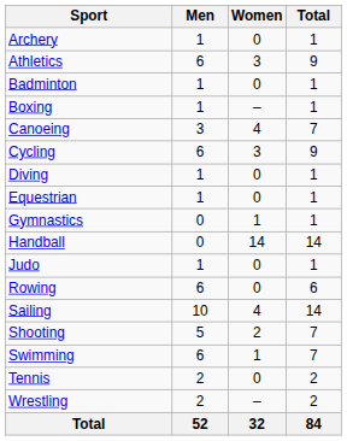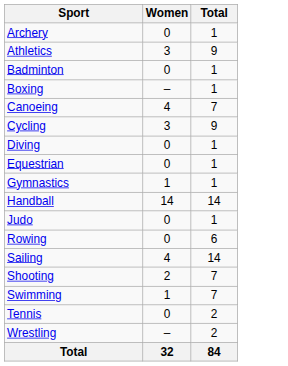 <table class="wikitable sortable" style="text-align:center;">
 <tr>
 <th width=180>Sport</th>
-<th width=55>Men</th>
 <th width=55>Women</th>
 <th width=55>Total</th>
 </tr>
 <tr>
 <td align=left><a href='#'>Archery</a></td>
-<td>1</td>
 <td>0</td>
 <td>1</td>
 </tr>
 <tr>
 <td align=left><a href='#'>Athletics</a></td>
-<td>6</td>
 <td>3</td>
 <td>9</td>
 </tr>
 <tr>
 <td align=left><a href='#'>Badminton</a></td>
-<td>1</td>
 <td>0</td>
 <td>1</td>
 </tr>
 <tr>
 <td align=left><a href='#'>Boxing</a></td>
-<td>1</td>
 <td>–</td>
 <td>1</td>
 </tr>
 <tr>
 <td align=left><a href='#'>Canoeing</a></td>
-<td>3</td>
 <td>4</td>
 <td>7</td>
 </tr>
 <tr>
 <td align=left><a href='#'>Cycling</a></td>
-<td>6</td>
 <td>3</td>
 <td>9</td>
 </tr>
 <tr>
 <td align=left><a href='#'>Diving</a></td>
-<td>1</td>
 <td>0</td>
 <td>1</td>
 </tr>
 <tr>
 <td align=left><a href='#'>Equestrian</a></td>
-<td>1</td>
 <td>0</td>
 <td>1</td>
 </tr>
 <tr>
 <td align=left><a href='#'>Gymnastics</a></td>
-<td>0</td>
 <td>1</td>
 <td>1</td>
 </tr>
 <tr>
 <td align=left><a href='#'>Handball</a></td>
-<td>0</td>
 <td>14</td>
 <td>14</td>
 </tr>
 <tr>
 <td align=left><a href='#'>Judo</a></td>
-<td>1</td>
 <td>0</td>
 <td>1</td>
 </tr>
 <tr>
 <td align=left><a href='#'>Rowing</a></td>
-<td>6</td>
 <td>0</td>
 <td>6</td>
 </tr>
 <tr>
 <td align=left><a href='#'>Sailing</a></td>
-<td>10</td>
 <td>4</td>
 <td>14</td>
 </tr>
 <tr>
 <td align=left><a href='#'>Shooting</a></td>
-<td>5</td>
 <td>2</td>
 <td>7</td>
 </tr>
 <tr>
 <td align=left><a href='#'>Swimming</a></td>
-<td>6</td>
 <td>1</td>
 <td>7</td>
 </tr>
 <tr>
 <td align=left><a href='#'>Tennis</a></td>
-<td>2</td>
 <td>0</td>
 <td>2</td>
 </tr>
 <tr>
 <td align=left><a href='#'>Wrestling</a></td>
-<td>2</td>
 <td>–</td>
 <td>2</td>
 </tr>
 <tr>
 <th>Total</th>
-<th>52</th>
 <th>32</th>
 <th>84</th>
 </tr>
 </table>
